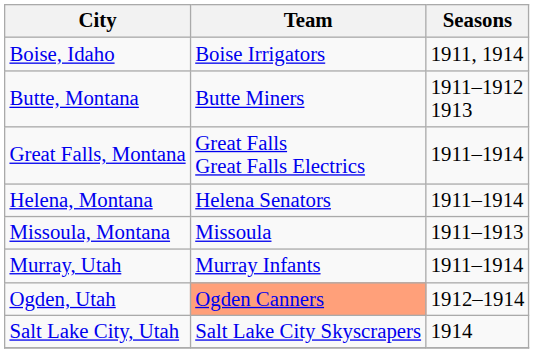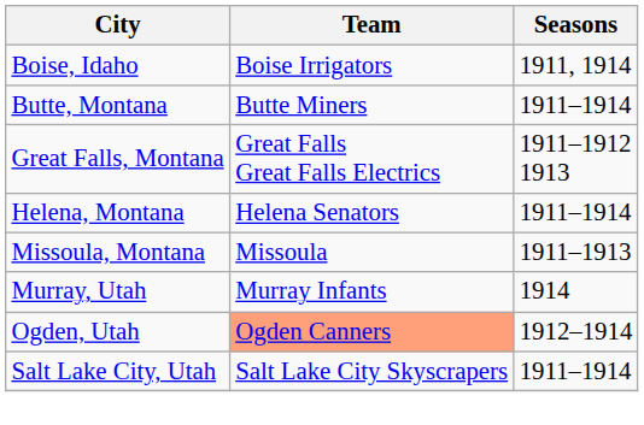 <table class=wikitable>
 <tr>
 <th>City</th>
 <th>Team</th>
 <th>Seasons</th>
 </tr>
 <tr>
 <td><a href='#'>Boise, Idaho</a></td>
 <td><a href='#'>Boise Irrigators</a></td>
 <td>1911, 1914</td>
 </tr>
 <tr>
 <td><a href='#'>Butte, Montana</a></td>
 <td><a href='#'>Butte Miners</a></td>
-<td>1911–1912<br>1913</td>
+<td>1911–1914</td>
 </tr>
 <tr>
 <td><a href='#'>Great Falls, Montana</a></td>
 <td><a href='#'>Great Falls</a><br><a href='#'>Great Falls Electrics</a></td>
-<td>1911–1914</td>
+<td>1911–1912<br>1913</td>
 </tr>
 <tr>
 <td><a href='#'>Helena, Montana</a></td>
 <td><a href='#'>Helena Senators</a></td>
 <td>1911–1914</td>
 </tr>
 <tr>
 <td><a href='#'>Missoula, Montana</a></td>
 <td><a href='#'>Missoula</a></td>
 <td>1911–1913</td>
 </tr>
 <tr>
 <td><a href='#'>Murray, Utah</a></td>
 <td><a href='#'>Murray Infants</a></td>
-<td>1911–1914</td>
+<td>1914</td>
 </tr>
 <tr>
 <td><a href='#'>Ogden, Utah</a></td>
 <td style="background: lightsalmon;"><a href='#'>Ogden Canners</a></td>
 <td>1912–1914</td>
 </tr>
 <tr>
 <td><a href='#'>Salt Lake City, Utah</a></td>
 <td><a href='#'>Salt Lake City Skyscrapers</a></td>
-<td>1914</td>
+<td>1911–1914</td>
 </tr>
 <tr>
 </tr>
 </table>
